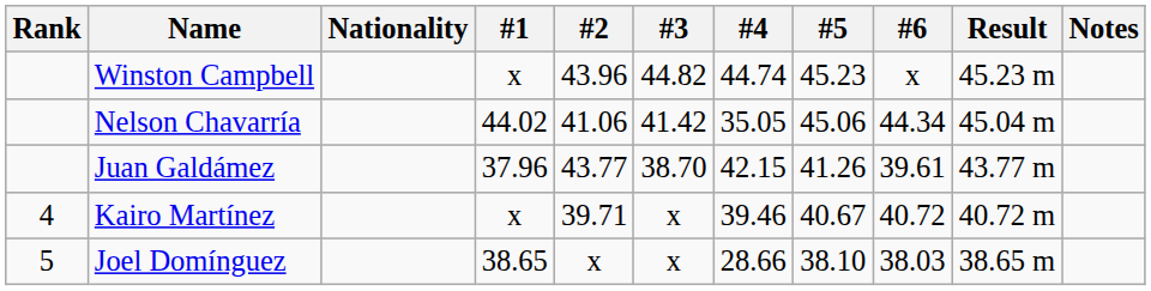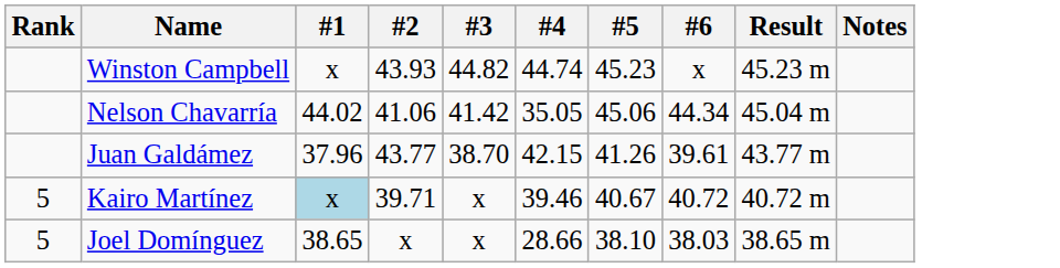 <table class="wikitable sortable" style="text-align:center">
 <tr>
 <th>Rank</th>
 <th>Name</th>
-<th>Nationality</th>
 <th>#1</th>
 <th>#2</th>
 <th>#3</th>
 <th>#4</th>
 <th>#5</th>
 <th>#6</th>
 <th>Result</th>
 <th>Notes</th>
 </tr>
 <tr>
 <td></td>
 <td align=left><a href='#'>Winston Campbell</a></td>
-<td align=left></td>
 <td>x</td>
-<td>43.96</td>
+<td>43.93</td>
 <td>44.82</td>
 <td>44.74</td>
 <td>45.23</td>
 <td>x</td>
 <td>45.23 m</td>
 <td></td>
 </tr>
 <tr>
 <td></td>
 <td align=left><a href='#'>Nelson Chavarría</a></td>
-<td align=left></td>
 <td>44.02</td>
 <td>41.06</td>
 <td>41.42</td>
 <td>35.05</td>
 <td>45.06</td>
 <td>44.34</td>
 <td>45.04 m</td>
 <td></td>
 </tr>
 <tr>
 <td></td>
 <td align=left><a href='#'>Juan Galdámez</a></td>
-<td align=left></td>
 <td>37.96</td>
 <td>43.77</td>
 <td>38.70</td>
 <td>42.15</td>
 <td>41.26</td>
 <td>39.61</td>
 <td>43.77 m</td>
 <td></td>
 </tr>
 <tr>
-<td>4</td>
+<td>5</td>
 <td align=left><a href='#'>Kairo Martínez</a></td>
-<td align=left></td>
-<td>x</td>
+<td style="background: lightblue;">x</td>
 <td>39.71</td>
 <td>x</td>
 <td>39.46</td>
 <td>40.67</td>
 <td>40.72</td>
 <td>40.72 m</td>
 <td></td>
 </tr>
 <tr>
 <td>5</td>
 <td align=left><a href='#'>Joel Domínguez</a></td>
-<td align=left></td>
 <td>38.65</td>
 <td>x</td>
 <td>x</td>
 <td>28.66</td>
 <td>38.10</td>
 <td>38.03</td>
 <td>38.65 m</td>
 <td></td>
 </tr>
 </table>
